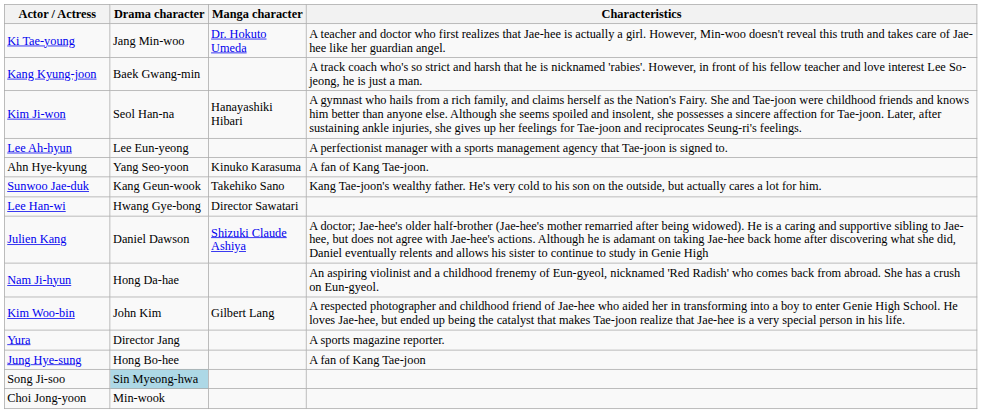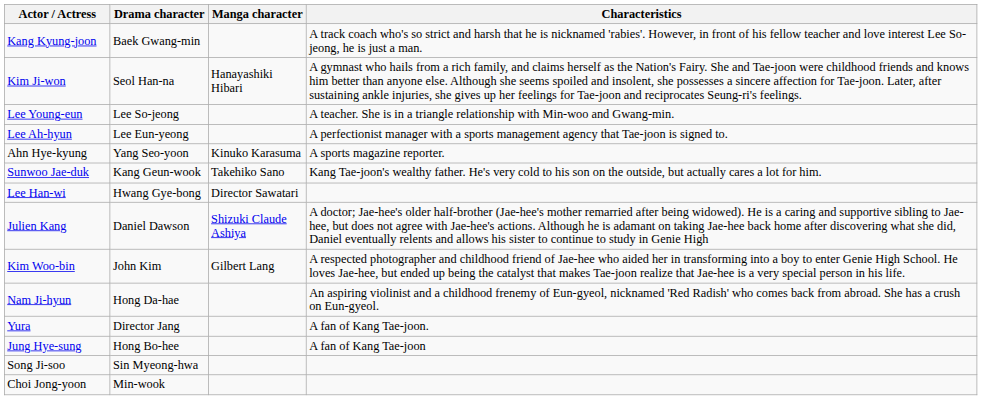 <table class="wikitable" style="width:100%">
 <tr>
 <th width=130px>Actor / Actress</th>
 <th width=120px>Drama character</th>
 <th width=120px>Manga character</th>
 <th>Characteristics</th>
-</tr>
-<tr>
-<td><a href='#'>Ki Tae-young</a></td>
-<td>Jang Min-woo</td>
-<td><a href='#'>Dr. Hokuto Umeda</a></td>
-<td>A teacher and doctor who first realizes that Jae-hee is actually a girl. However, Min-woo doesn't reveal this truth and takes care of Jae-hee like her guardian angel.</td>
 </tr>
 <tr>
 <td><a href='#'>Kang Kyung-joon</a></td>
 <td>Baek Gwang-min</td>
 <td></td>
 <td>A track coach who's so strict and harsh that he is nicknamed 'rabies'. However, in front of his fellow teacher and love interest Lee So-jeong, he is just a man.</td>
 </tr>
 <tr>
 <td><a href='#'>Kim Ji-won</a></td>
 <td>Seol Han-na</td>
 <td>Hanayashiki Hibari</td>
 <td>A gymnast who hails from a rich family, and claims herself as the Nation's Fairy. She and Tae-joon were childhood friends and knows him better than anyone else. Although she seems spoiled and insolent, she possesses a sincere affection for Tae-joon. Later, after sustaining ankle injuries, she gives up her feelings for Tae-joon and reciprocates Seung-ri's feelings.</td>
 </tr>
 <tr>
+<td><a href='#'>Lee Young-eun</a></td>
+<td>Lee So-jeong</td>
+<td></td>
+<td>A teacher. She is in a triangle relationship with Min-woo and Gwang-min.</td>
+</tr>
+<tr>
 <td><a href='#'>Lee Ah-hyun</a></td>
 <td>Lee Eun-yeong</td>
 <td></td>
 <td>A perfectionist manager with a sports management agency that Tae-joon is signed to.</td>
 </tr>
 <tr>
 <td>Ahn Hye-kyung</td>
 <td>Yang Seo-yoon</td>
 <td>Kinuko Karasuma</td>
-<td>A fan of Kang Tae-joon.</td>
+<td>A sports magazine reporter.</td>
 </tr>
 <tr>
 <td><a href='#'>Sunwoo Jae-duk</a></td>
 <td>Kang Geun-wook</td>
 <td>Takehiko Sano</td>
 <td>Kang Tae-joon's wealthy father. He's very cold to his son on the outside, but actually cares a lot for him.</td>
 </tr>
 <tr>
 <td><a href='#'>Lee Han-wi</a></td>
 <td>Hwang Gye-bong</td>
 <td>Director Sawatari</td>
 <td></td>
 </tr>
 <tr>
 <td><a href='#'>Julien Kang</a></td>
 <td>Daniel Dawson</td>
 <td><a href='#'>Shizuki Claude Ashiya</a></td>
 <td>A doctor; Jae-hee's older half-brother (Jae-hee's mother remarried after being widowed). He is a caring and supportive sibling to Jae-hee, but does not agree with Jae-hee's actions. Although he is adamant on taking Jae-hee back home after discovering what she did, Daniel eventually relents and allows his sister to continue to study in Genie High</td>
 </tr>
 <tr>
+<td><a href='#'>Kim Woo-bin</a></td>
+<td>John Kim</td>
+<td>Gilbert Lang</td>
+<td>A respected photographer and childhood friend of Jae-hee who aided her in transforming into a boy to enter Genie High School. He loves Jae-hee, but ended up being the catalyst that makes Tae-joon realize that Jae-hee is a very special person in his life.</td>
+</tr>
+<tr>
 <td><a href='#'>Nam Ji-hyun</a></td>
 <td>Hong Da-hae</td>
 <td></td>
 <td>An aspiring violinist and a childhood frenemy of Eun-gyeol, nicknamed 'Red Radish' who comes back from abroad. She has a crush on Eun-gyeol.</td>
 </tr>
 <tr>
-<td><a href='#'>Kim Woo-bin</a></td>
-<td>John Kim</td>
-<td>Gilbert Lang</td>
-<td>A respected photographer and childhood friend of Jae-hee who aided her in transforming into a boy to enter Genie High School. He loves Jae-hee, but ended up being the catalyst that makes Tae-joon realize that Jae-hee is a very special person in his life.</td>
-</tr>
-<tr>
 <td><a href='#'>Yura</a></td>
 <td>Director Jang</td>
 <td></td>
-<td>A sports magazine reporter.</td>
+<td>A fan of Kang Tae-joon.</td>
 </tr>
 <tr>
 <td><a href='#'>Jung Hye-sung</a></td>
 <td>Hong Bo-hee</td>
 <td></td>
 <td>A fan of Kang Tae-joon</td>
 </tr>
 <tr>
 <td>Song Ji-soo</td>
-<td style="background: lightblue;">Sin Myeong-hwa</td>
+<td>Sin Myeong-hwa</td>
 <td></td>
 <td></td>
 </tr>
 <tr>
 <td>Choi Jong-yoon</td>
 <td>Min-wook</td>
 <td></td>
 <td></td>
 </tr>
 </table>
